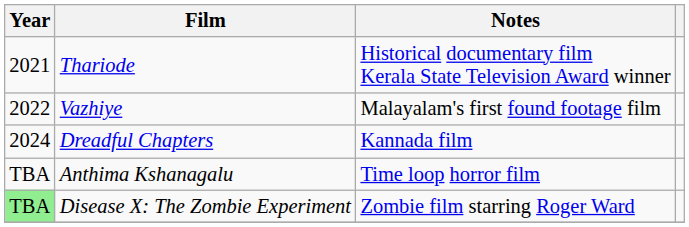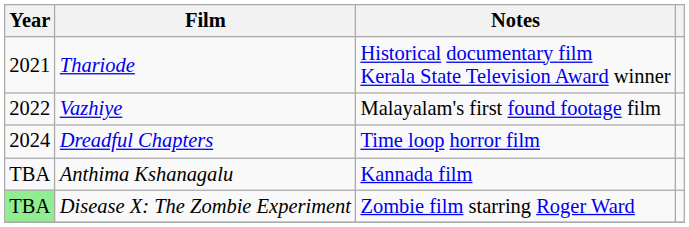 <table class="wikitable">
 <tr>
 <th>Year</th>
 <th>Film</th>
 <th>Notes</th>
 <th></th>
 </tr>
 <tr>
 <td>2021</td>
 <td><em><a href='#'>Thariode</a></em></td>
 <td><a href='#'>Historical</a> <a href='#'>documentary film</a><br><a href='#'>Kerala State Television Award</a> winner</td>
 <td></td>
 </tr>
 <tr>
 <td>2022</td>
 <td><em><a href='#'>Vazhiye</a></em></td>
 <td>Malayalam's first <a href='#'>found footage</a> film</td>
 <td></td>
 </tr>
 <tr>
 <td>2024</td>
 <td><em><a href='#'>Dreadful Chapters</a></em></td>
-<td><a href='#'>Kannada film</a></td>
+<td><a href='#'>Time loop</a> <a href='#'>horror film</a></td>
 <td></td>
 </tr>
 <tr>
 <td>TBA</td>
 <td><em>Anthima Kshanagalu</em></td>
-<td><a href='#'>Time loop</a> <a href='#'>horror film</a></td>
+<td><a href='#'>Kannada film</a></td>
 <td></td>
 </tr>
 <tr>
 <td style="background: lightgreen;">TBA</td>
 <td><em>Disease X: The Zombie Experiment</em></td>
 <td><a href='#'>Zombie film</a> starring <a href='#'>Roger Ward</a></td>
 <td></td>
 </tr>
 <tr>
 </tr>
 </table>
